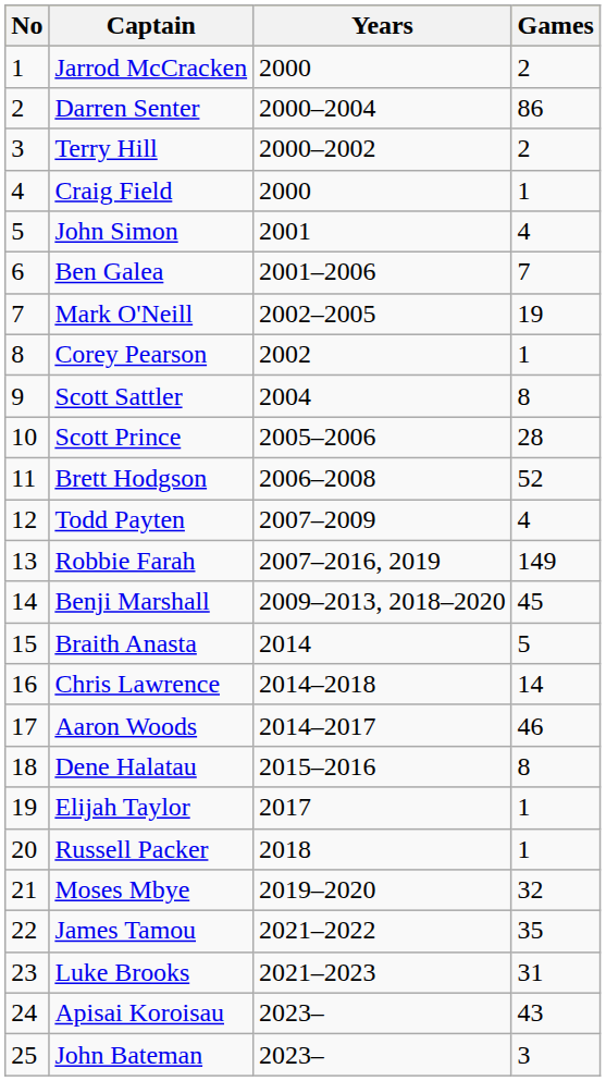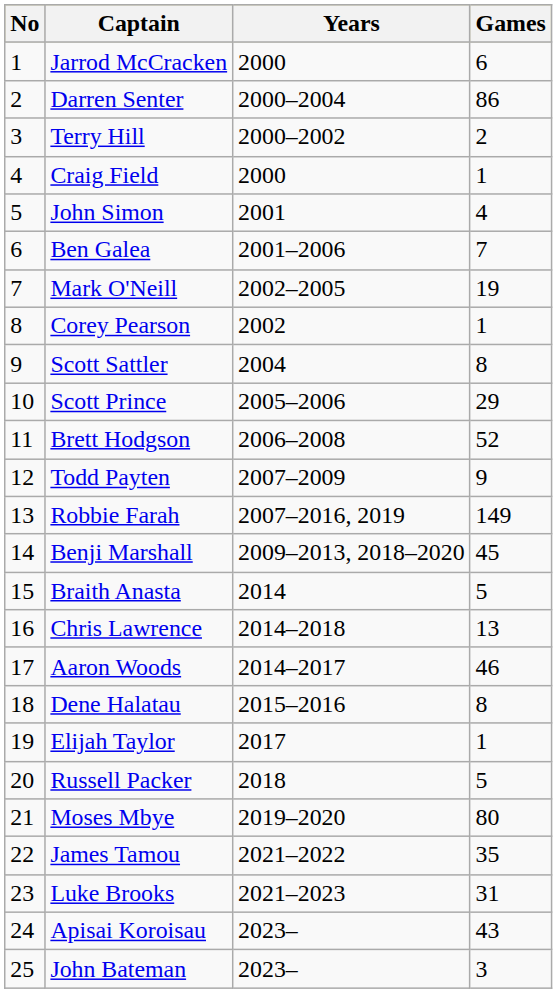 <table class="wikitable">
 <tr style="background:#bdb76b;">
 <th>No</th>
 <th>Captain</th>
 <th>Years</th>
 <th>Games</th>
 </tr>
 <tr>
 <td>1</td>
 <td><a href='#'>Jarrod McCracken</a></td>
 <td>2000</td>
-<td>2</td>
+<td>6</td>
 </tr>
 <tr>
 <td>2</td>
 <td><a href='#'>Darren Senter</a></td>
 <td>2000–2004</td>
 <td>86</td>
 </tr>
 <tr>
 <td>3</td>
 <td><a href='#'>Terry Hill</a></td>
 <td>2000–2002</td>
 <td>2</td>
 </tr>
 <tr>
 <td>4</td>
 <td><a href='#'>Craig Field</a></td>
 <td>2000</td>
 <td>1</td>
 </tr>
 <tr>
 <td>5</td>
 <td><a href='#'>John Simon</a></td>
 <td>2001</td>
 <td>4</td>
 </tr>
 <tr>
 <td>6</td>
 <td><a href='#'>Ben Galea</a></td>
 <td>2001–2006</td>
 <td>7</td>
 </tr>
 <tr>
 <td>7</td>
 <td><a href='#'>Mark O'Neill</a></td>
 <td>2002–2005</td>
 <td>19</td>
 </tr>
 <tr>
 <td>8</td>
 <td><a href='#'>Corey Pearson</a></td>
 <td>2002</td>
 <td>1</td>
 </tr>
 <tr>
 <td>9</td>
 <td><a href='#'>Scott Sattler</a></td>
 <td>2004</td>
 <td>8</td>
 </tr>
 <tr>
 <td>10</td>
 <td><a href='#'>Scott Prince</a></td>
 <td>2005–2006</td>
-<td>28</td>
+<td>29</td>
 </tr>
 <tr>
 <td>11</td>
 <td><a href='#'>Brett Hodgson</a></td>
 <td>2006–2008</td>
 <td>52</td>
 </tr>
 <tr>
 <td>12</td>
 <td><a href='#'>Todd Payten</a></td>
 <td>2007–2009</td>
-<td>4</td>
+<td>9</td>
 </tr>
 <tr>
 <td>13</td>
 <td><a href='#'>Robbie Farah</a></td>
 <td>2007–2016, 2019</td>
 <td>149</td>
 </tr>
 <tr>
 <td>14</td>
 <td><a href='#'>Benji Marshall</a></td>
 <td>2009–2013, 2018–2020</td>
 <td>45</td>
 </tr>
 <tr>
 <td>15</td>
 <td><a href='#'>Braith Anasta</a></td>
 <td>2014</td>
 <td>5</td>
 </tr>
 <tr>
 <td>16</td>
 <td><a href='#'>Chris Lawrence</a></td>
 <td>2014–2018</td>
-<td>14</td>
+<td>13</td>
 </tr>
 <tr>
 <td>17</td>
 <td><a href='#'>Aaron Woods</a></td>
 <td>2014–2017</td>
 <td>46</td>
 </tr>
 <tr>
 <td>18</td>
 <td><a href='#'>Dene Halatau</a></td>
 <td>2015–2016</td>
 <td>8</td>
 </tr>
 <tr>
 <td>19</td>
 <td><a href='#'>Elijah Taylor</a></td>
 <td>2017</td>
 <td>1</td>
 </tr>
 <tr>
 <td>20</td>
 <td><a href='#'>Russell Packer</a></td>
 <td>2018</td>
-<td>1</td>
+<td>5</td>
 </tr>
 <tr>
 <td>21</td>
 <td><a href='#'>Moses Mbye</a></td>
 <td>2019–2020</td>
-<td>32</td>
+<td>80</td>
 </tr>
 <tr>
 <td>22</td>
 <td><a href='#'>James Tamou</a></td>
 <td>2021–2022</td>
 <td>35</td>
 </tr>
 <tr>
 <td>23</td>
 <td><a href='#'>Luke Brooks</a></td>
 <td>2021–2023</td>
 <td>31</td>
 </tr>
 <tr>
 <td>24</td>
 <td><a href='#'>Apisai Koroisau</a></td>
 <td>2023–</td>
 <td>43</td>
 </tr>
 <tr>
 <td>25</td>
 <td><a href='#'>John Bateman</a></td>
 <td>2023–</td>
 <td>3</td>
 </tr>
 </table>
